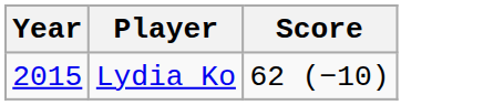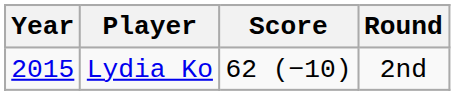 <table class="wikitable">
 <tr>
 <th>Year</th>
 <th>Player</th>
 <th>Score</th>
+<th>Round</th>
 </tr>
 <tr>
 <td><a href='#'>2015</a></td>
 <td><a href='#'>Lydia Ko</a></td>
 <td>62 (−10)</td>
+<td align=center>2nd</td>
 </tr>
 </table>
